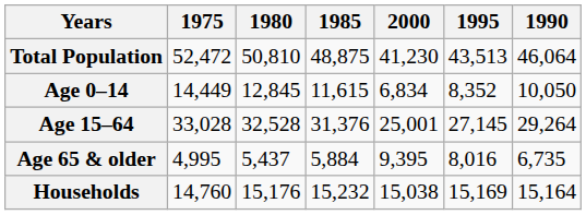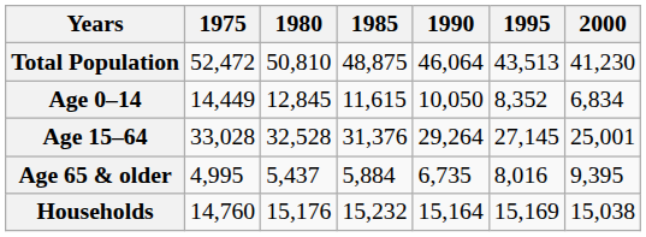 <table class="wikitable">
 <tr>
 <th>Years</th>
 <th>1975</th>
 <th>1980</th>
 <th>1985</th>
+<th>1990</th>
+<th>1995</th>
 <th>2000</th>
-<th>1995</th>
-<th>1990</th>
 </tr>
 <tr>
 <th>Total Population</th>
 <td>52,472</td>
 <td>50,810</td>
 <td>48,875</td>
+<td>46,064</td>
+<td>43,513</td>
 <td>41,230</td>
-<td>43,513</td>
-<td>46,064</td>
 </tr>
 <tr>
 <th>Age 0–14</th>
 <td>14,449</td>
 <td>12,845</td>
 <td>11,615</td>
+<td>10,050</td>
+<td>8,352</td>
 <td>6,834</td>
-<td>8,352</td>
-<td>10,050</td>
 </tr>
 <tr>
 <th>Age 15–64</th>
 <td>33,028</td>
 <td>32,528</td>
 <td>31,376</td>
+<td>29,264</td>
+<td>27,145</td>
 <td>25,001</td>
-<td>27,145</td>
-<td>29,264</td>
 </tr>
 <tr>
 <th>Age 65 & older</th>
 <td>4,995</td>
 <td>5,437</td>
 <td>5,884</td>
+<td>6,735</td>
+<td>8,016</td>
 <td>9,395</td>
-<td>8,016</td>
-<td>6,735</td>
 </tr>
 <tr>
 <th>Households</th>
 <td>14,760</td>
 <td>15,176</td>
 <td>15,232</td>
+<td>15,164</td>
+<td>15,169</td>
 <td>15,038</td>
-<td>15,169</td>
-<td>15,164</td>
 </tr>
 </table>
